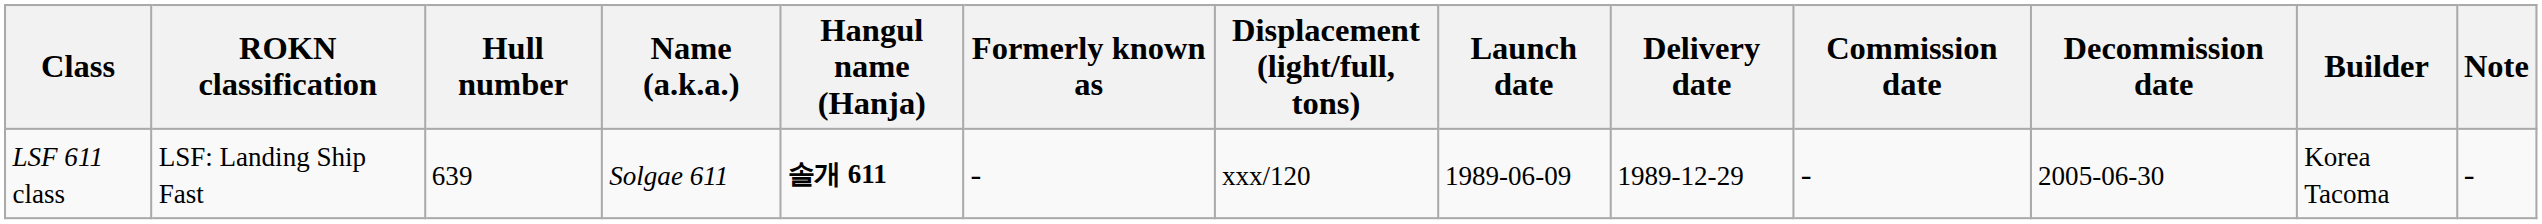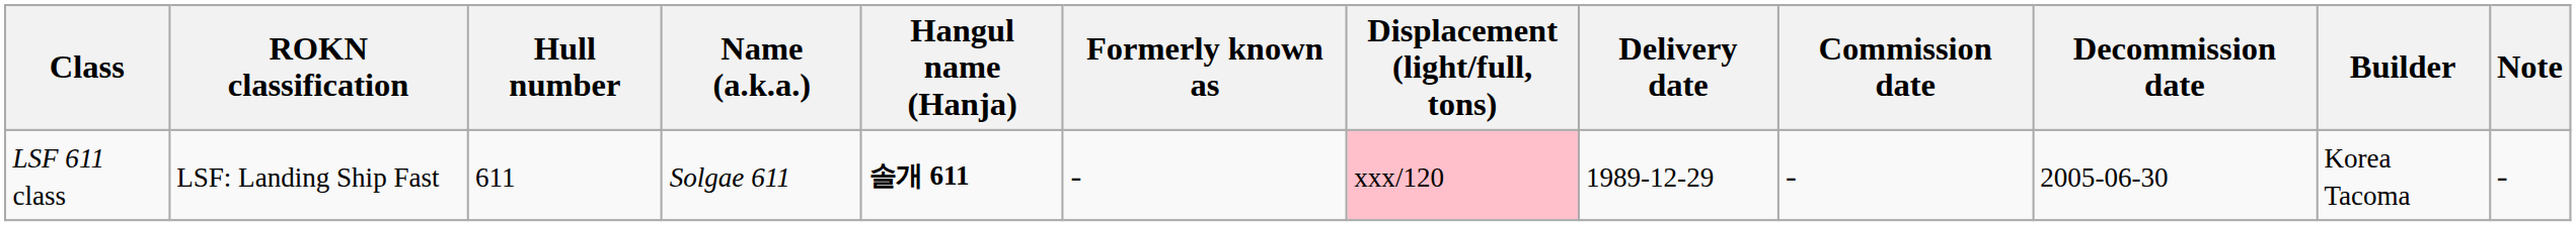 <table class="wikitable">
 <tr>
 <th>Class</th>
 <th>ROKN classification</th>
 <th>Hull number</th>
 <th>Name (a.k.a.)</th>
 <th>Hangul name<br>(Hanja)</th>
 <th>Formerly known as</th>
 <th>Displacement<br>(light/full, tons)</th>
-<th>Launch date</th>
 <th>Delivery date</th>
 <th>Commission date</th>
 <th>Decommission date</th>
 <th>Builder</th>
 <th>Note</th>
 </tr>
 <tr>
 <td><small><em>LSF 611</em> class</small></td>
 <td><small>LSF: Landing Ship Fast</small></td>
-<td><small>639</small></td>
+<td><small>611</small></td>
 <td><small><em>Solgae 611</em></small></td>
 <td><strong><small>솔개 611</small></strong></td>
 <td>-</td>
-<td><small>xxx/120</small></td>
-<td><small>1989-06-09</small></td>
+<td style="background: pink;"><small>xxx/120</small></td>
 <td><small>1989-12-29</small></td>
 <td>-</td>
 <td><small>2005-06-30</small></td>
 <td><small>Korea Tacoma</small></td>
 <td>-</td>
 </tr>
 </table>
